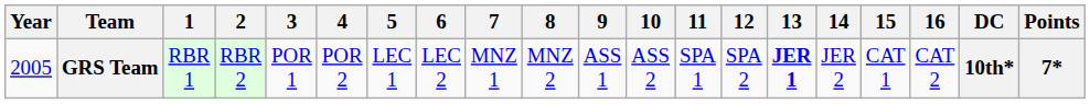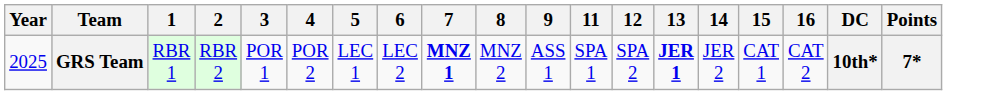 <table class="wikitable" style="text-align:center; font-size:85%">
 <tr>
 <th>Year</th>
 <th>Team</th>
 <th>1</th>
 <th>2</th>
 <th>3</th>
 <th>4</th>
 <th>5</th>
 <th>6</th>
 <th>7</th>
 <th>8</th>
 <th>9</th>
-<th>10</th>
 <th>11</th>
 <th>12</th>
 <th>13</th>
 <th>14</th>
 <th>15</th>
 <th>16</th>
 <th>DC</th>
 <th>Points</th>
 </tr>
 <tr>
-<td><a href='#'>2005</a></td>
+<td><a href='#'>2025</a></td>
 <th nowrap>GRS Team</th>
 <td style="background:#DFFFDF;"><a href='#'>RBR<br>1</a><br></td>
 <td style="background:#DFFFDF;"><a href='#'>RBR<br>2</a><br></td>
 <td style="background:#;"><a href='#'>POR<br>1</a><br></td>
 <td style="background:#;"><a href='#'>POR<br>2</a><br></td>
 <td style="background:#;"><a href='#'>LEC<br>1</a><br></td>
 <td style="background:#;"><a href='#'>LEC<br>2</a><br></td>
-<td style="background:#;"><a href='#'>MNZ<br>1</a><br></td>
+<td style="background:#;"><strong><a href='#'>MNZ<br>1</a><br></strong></td>
 <td style="background:#;"><a href='#'>MNZ<br>2</a><br></td>
 <td style="background:#;"><a href='#'>ASS<br>1</a><br></td>
-<td style="background:#;"><a href='#'>ASS<br>2</a><br></td>
 <td style="background:#;"><a href='#'>SPA<br>1</a><br></td>
 <td style="background:#;"><a href='#'>SPA<br>2</a><br></td>
 <td style="background:#;"><strong><a href='#'>JER<br>1</a><br></strong></td>
 <td style="background:#;"><a href='#'>JER<br>2</a><br></td>
 <td style="background:#;"><a href='#'>CAT<br>1</a><br></td>
 <td style="background:#;"><a href='#'>CAT<br>2</a><br></td>
 <th style="background:#;">10th*</th>
 <th style="background:#;">7*</th>
 </tr>
 </table>
